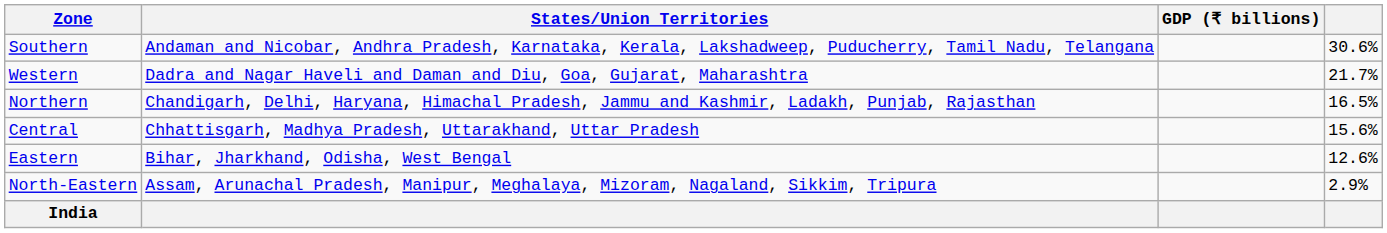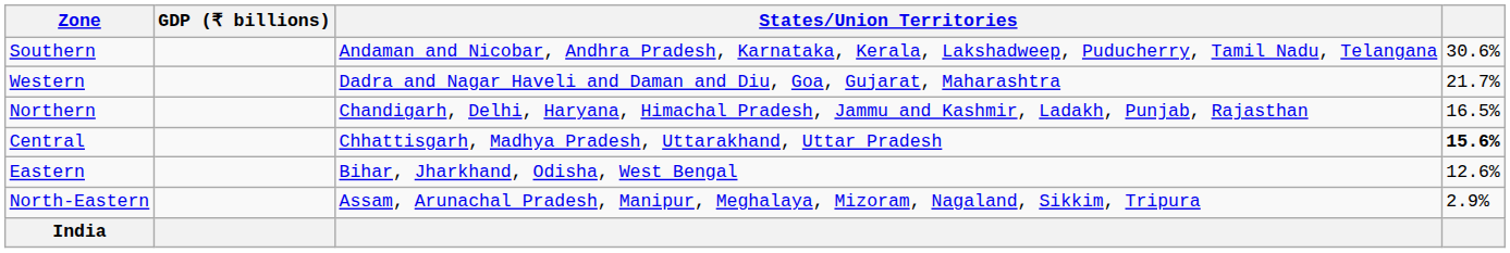 <table class="wikitable sortable static-row-numbers defaultcenter col2left col3right" style="font-size:90%;">
 <tr class="static-row-header" style="text-align:center;vertical-align:bottom;">
 <th><a href='#'>Zone</a></th>
+<th>GDP (₹ billions)</th>
 <th><a href='#'>States/Union Territories</a></th>
-<th>GDP (₹ billions)</th>
 <th></th>
 </tr>
 <tr>
 <td style="text-align:left;"><a href='#'>Southern</a></td>
+<td></td>
 <td><a href='#'>Andaman and Nicobar</a>, <a href='#'>Andhra Pradesh</a>, <a href='#'>Karnataka</a>, <a href='#'>Kerala</a>, <a href='#'>Lakshadweep</a>, <a href='#'>Puducherry</a>, <a href='#'>Tamil Nadu</a>, <a href='#'>Telangana</a></td>
-<td></td>
 <td>30.6%</td>
 </tr>
 <tr>
 <td style="text-align:left;"><a href='#'>Western</a></td>
+<td></td>
 <td><a href='#'>Dadra and Nagar Haveli and Daman and Diu</a>, <a href='#'>Goa</a>, <a href='#'>Gujarat</a>, <a href='#'>Maharashtra</a></td>
-<td></td>
 <td>21.7%</td>
 </tr>
 <tr>
 <td style="text-align:left;"><a href='#'>Northern</a></td>
+<td></td>
 <td><a href='#'>Chandigarh</a>, <a href='#'>Delhi</a>, <a href='#'>Haryana</a>, <a href='#'>Himachal Pradesh</a>, <a href='#'>Jammu and Kashmir</a>, <a href='#'>Ladakh</a>, <a href='#'>Punjab</a>, <a href='#'>Rajasthan</a></td>
-<td></td>
 <td>16.5%</td>
 </tr>
 <tr>
 <td style="text-align:left;"><a href='#'>Central</a></td>
+<td></td>
 <td><a href='#'>Chhattisgarh</a>, <a href='#'>Madhya Pradesh</a>, <a href='#'>Uttarakhand</a>, <a href='#'>Uttar Pradesh</a></td>
-<td></td>
-<td>15.6%</td>
+<td><strong>15.6%</strong></td>
 </tr>
 <tr>
 <td style="text-align:left;"><a href='#'>Eastern</a></td>
+<td></td>
 <td><a href='#'>Bihar</a>, <a href='#'>Jharkhand</a>, <a href='#'>Odisha</a>, <a href='#'>West Bengal</a></td>
-<td></td>
 <td>12.6%</td>
 </tr>
 <tr>
 <td style="text-align:left;"><a href='#'>North-Eastern</a></td>
+<td></td>
 <td><a href='#'>Assam</a>, <a href='#'>Arunachal Pradesh</a>, <a href='#'>Manipur</a>, <a href='#'>Meghalaya</a>, <a href='#'>Mizoram</a>, <a href='#'>Nagaland</a>, <a href='#'>Sikkim</a>, <a href='#'>Tripura</a></td>
-<td></td>
 <td>2.9%</td>
 </tr>
 <tr>
 <th>India</th>
+<th style="text-align:right;"></th>
 <th></th>
-<th style="text-align:right;"></th>
 <th></th>
 </tr>
 </table>
